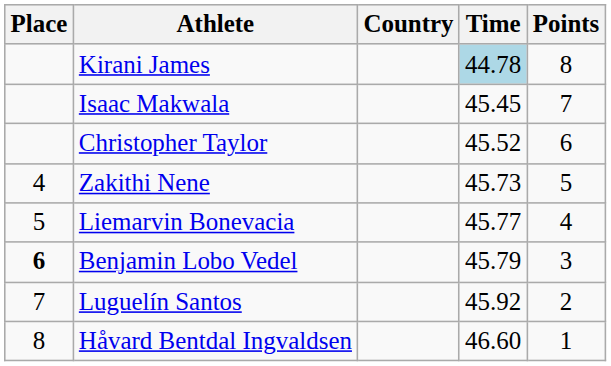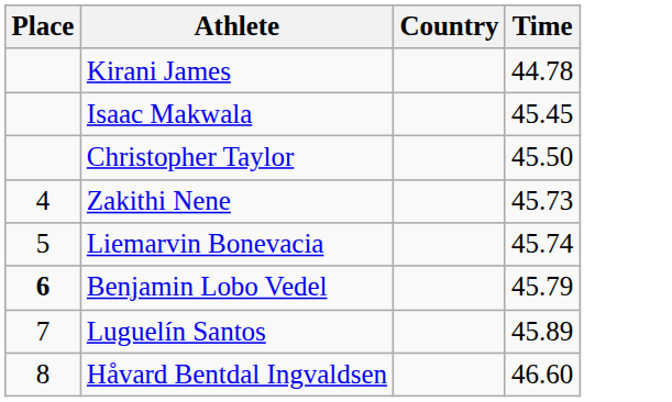 <table class="wikitable">
 <tr>
 <th>Place</th>
 <th>Athlete</th>
 <th>Country</th>
 <th>Time</th>
-<th>Points</th>
 </tr>
 <tr>
 <td align=center></td>
 <td><a href='#'>Kirani James</a></td>
 <td></td>
-<td style="background: lightblue;">44.78</td>
-<td align=center>8</td>
+<td>44.78</td>
 </tr>
 <tr>
 <td align=center></td>
 <td><a href='#'>Isaac Makwala</a></td>
 <td></td>
 <td>45.45</td>
-<td align=center>7</td>
 </tr>
 <tr>
 <td align=center></td>
 <td><a href='#'>Christopher Taylor</a></td>
 <td></td>
-<td>45.52</td>
-<td align=center>6</td>
+<td>45.50</td>
 </tr>
 <tr>
 <td align=center>4</td>
 <td><a href='#'>Zakithi Nene</a></td>
 <td></td>
 <td>45.73</td>
-<td align=center>5</td>
 </tr>
 <tr>
 <td align=center>5</td>
 <td><a href='#'>Liemarvin Bonevacia</a></td>
 <td></td>
-<td>45.77</td>
-<td align=center>4</td>
+<td>45.74</td>
 </tr>
 <tr>
 <td align=center><strong>6</strong></td>
 <td><a href='#'>Benjamin Lobo Vedel</a></td>
 <td></td>
 <td>45.79</td>
-<td align=center>3</td>
 </tr>
 <tr>
 <td align=center>7</td>
 <td><a href='#'>Luguelín Santos</a></td>
 <td></td>
-<td>45.92</td>
-<td align=center>2</td>
+<td>45.89</td>
 </tr>
 <tr>
 <td align=center>8</td>
 <td><a href='#'>Håvard Bentdal Ingvaldsen</a></td>
 <td></td>
 <td>46.60</td>
-<td align=center>1</td>
 </tr>
 </table>
